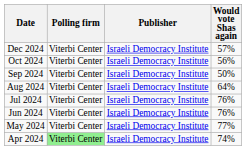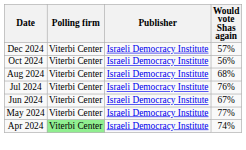 <table class="wikitable sortable" style="text-align:center; font-size:90%; line-height:13px">
 <tr>
 <th>Date</th>
 <th>Polling firm</th>
 <th>Publisher</th>
 <th>Would<br>vote<br>Shas<br>again</th>
 </tr>
 <tr>
 <td data-sort-value=2024-12>Dec 2024</td>
 <td>Viterbi Center</td>
 <td><a href='#'>Israeli Democracy Institute</a></td>
 <td>57%</td>
 </tr>
 <tr>
 <td data-sort-value=2024-10>Oct 2024</td>
 <td>Viterbi Center</td>
 <td><a href='#'>Israeli Democracy Institute</a></td>
 <td>56%</td>
 </tr>
 <tr>
-<td data-sort-value=2024-09>Sep 2024</td>
-<td>Viterbi Center</td>
-<td><a href='#'>Israeli Democracy Institute</a></td>
-<td>50%</td>
-</tr>
-<tr>
 <td data-sort-value=2024-08>Aug 2024</td>
 <td>Viterbi Center</td>
 <td><a href='#'>Israeli Democracy Institute</a></td>
-<td>64%</td>
+<td>68%</td>
 </tr>
 <tr>
 <td data-sort-value=2024-07>Jul 2024</td>
 <td>Viterbi Center</td>
 <td><a href='#'>Israeli Democracy Institute</a></td>
 <td>76%</td>
 </tr>
 <tr>
 <td data-sort-value=2024-06>Jun 2024</td>
 <td>Viterbi Center</td>
 <td><a href='#'>Israeli Democracy Institute</a></td>
-<td>76%</td>
+<td>67%</td>
 </tr>
 <tr>
 <td data-sort-value=2024-05>May 2024</td>
 <td>Viterbi Center</td>
 <td><a href='#'>Israeli Democracy Institute</a></td>
 <td>77%</td>
 </tr>
 <tr>
 <td data-sort-value=2024-04>Apr 2024</td>
 <td style="background: lightgreen;">Viterbi Center</td>
 <td><a href='#'>Israeli Democracy Institute</a></td>
 <td>74%</td>
 </tr>
 </table>
